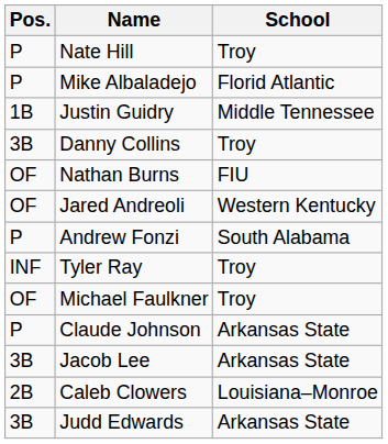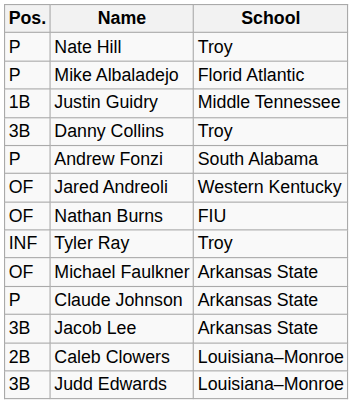 <table class=wikitable>
 <tr>
 <th>Pos.</th>
 <th>Name</th>
 <th>School</th>
 </tr>
 <tr>
 <td>P</td>
 <td>Nate Hill</td>
 <td>Troy</td>
 </tr>
 <tr>
 <td>P</td>
 <td>Mike Albaladejo</td>
 <td>Florid Atlantic</td>
 </tr>
 <tr>
 <td>1B</td>
 <td>Justin Guidry</td>
 <td>Middle Tennessee</td>
 </tr>
 <tr>
 <td>3B</td>
 <td>Danny Collins</td>
 <td>Troy</td>
 </tr>
 <tr>
-<td>OF</td>
-<td>Nathan Burns</td>
-<td>FIU</td>
+<td>P</td>
+<td>Andrew Fonzi</td>
+<td>South Alabama</td>
 </tr>
 <tr>
 <td>OF</td>
 <td>Jared Andreoli</td>
 <td>Western Kentucky</td>
 </tr>
 <tr>
-<td>P</td>
-<td>Andrew Fonzi</td>
-<td>South Alabama</td>
+<td>OF</td>
+<td>Nathan Burns</td>
+<td>FIU</td>
 </tr>
 <tr>
 <td>INF</td>
 <td>Tyler Ray</td>
 <td>Troy</td>
 </tr>
 <tr>
 <td>OF</td>
 <td>Michael Faulkner</td>
-<td>Troy</td>
+<td>Arkansas State</td>
 </tr>
 <tr>
 <td>P</td>
 <td>Claude Johnson</td>
 <td>Arkansas State</td>
 </tr>
 <tr>
 <td>3B</td>
 <td>Jacob Lee</td>
 <td>Arkansas State</td>
 </tr>
 <tr>
 <td>2B</td>
 <td>Caleb Clowers</td>
 <td>Louisiana–Monroe</td>
 </tr>
 <tr>
 <td>3B</td>
 <td>Judd Edwards</td>
-<td>Arkansas State</td>
+<td>Louisiana–Monroe</td>
 </tr>
 </table>
